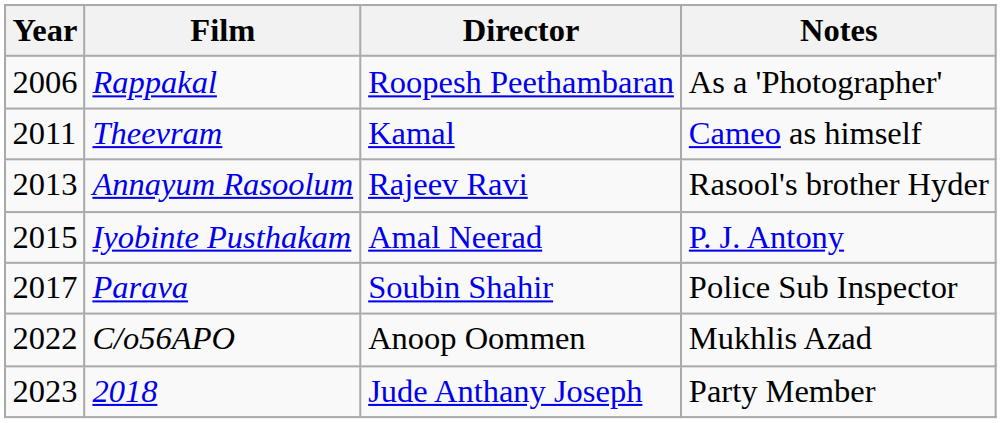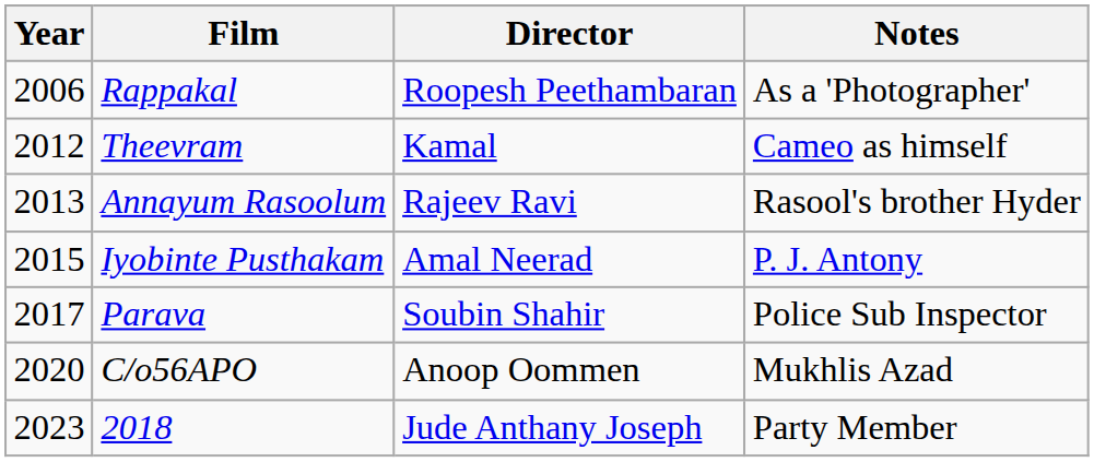 <table class="wikitable sortable">
 <tr>
 <th>Year</th>
 <th>Film</th>
 <th>Director</th>
 <th class="unsortable">Notes</th>
 </tr>
 <tr>
 <td>2006</td>
 <td><em><a href='#'>Rappakal</a></em></td>
 <td><a href='#'>Roopesh Peethambaran</a></td>
 <td>As a 'Photographer'</td>
 </tr>
 <tr>
-<td>2011</td>
+<td>2012</td>
 <td><em><a href='#'>Theevram</a></em></td>
 <td><a href='#'>Kamal</a></td>
 <td><a href='#'>Cameo</a> as himself</td>
 </tr>
 <tr>
 <td>2013</td>
 <td><em><a href='#'>Annayum Rasoolum</a></em></td>
 <td><a href='#'>Rajeev Ravi</a></td>
 <td>Rasool's brother Hyder</td>
 </tr>
 <tr>
 <td>2015</td>
 <td><em><a href='#'>Iyobinte Pusthakam</a></em></td>
 <td><a href='#'>Amal Neerad</a></td>
 <td><a href='#'>P. J. Antony</a></td>
 </tr>
 <tr>
 <td>2017</td>
 <td><em><a href='#'>Parava</a></em></td>
 <td><a href='#'>Soubin Shahir</a></td>
 <td>Police Sub Inspector</td>
 </tr>
 <tr>
-<td>2022</td>
+<td>2020</td>
 <td><em>C/o56APO</em></td>
 <td>Anoop Oommen</td>
 <td>Mukhlis Azad</td>
 </tr>
 <tr>
 <td>2023</td>
 <td><em><a href='#'>2018</a></em></td>
 <td><a href='#'>Jude Anthany Joseph</a></td>
 <td>Party Member</td>
 </tr>
 </table>
